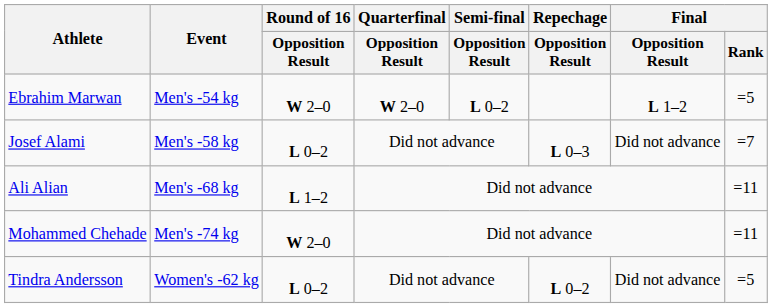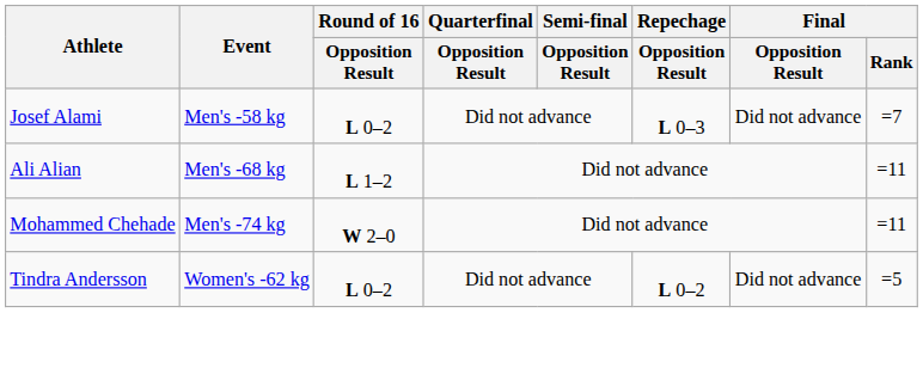 <table class=wikitable style=font-size:90%;text-align:center>
 <tr>
 <th rowspan=2>Athlete</th>
 <th rowspan=2>Event</th>
 <th>Round of 16</th>
 <th>Quarterfinal</th>
 <th>Semi-final</th>
 <th>Repechage</th>
 <th colspan="2">Final</th>
 </tr>
 <tr style=font-size:95%>
 <th>Opposition<br>Result</th>
 <th>Opposition<br>Result</th>
 <th>Opposition<br>Result</th>
 <th>Opposition<br>Result</th>
 <th>Opposition<br>Result</th>
 <th>Rank</th>
-</tr>
-<tr>
-<td align=left><a href='#'>Ebrahim Marwan</a></td>
-<td align=left><a href='#'>Men's -54 kg</a></td>
-<td><br><strong>W</strong> 2–0</td>
-<td><br><strong>W</strong> 2–0</td>
-<td><br><strong>L</strong> 0–2</td>
-<td></td>
-<td><br><strong>L</strong> 1–2</td>
-<td>=5</td>
 </tr>
 <tr>
 <td align=left><a href='#'>Josef Alami</a></td>
 <td align=left><a href='#'>Men's -58 kg</a></td>
 <td><br><strong>L</strong> 0–2</td>
 <td colspan=2>Did not advance</td>
 <td><br><strong>L</strong> 0–3</td>
 <td>Did not advance</td>
 <td>=7</td>
 </tr>
 <tr>
 <td align=left><a href='#'>Ali Alian</a></td>
 <td align=left><a href='#'>Men's -68 kg</a></td>
 <td><br><strong>L</strong> 1–2</td>
 <td colspan=4>Did not advance</td>
 <td>=11</td>
 </tr>
 <tr>
 <td align=left><a href='#'>Mohammed Chehade</a></td>
 <td align=left><a href='#'>Men's -74 kg</a></td>
 <td><br><strong>W</strong> 2–0</td>
 <td colspan=4>Did not advance</td>
 <td>=11</td>
 </tr>
 <tr>
 <td align=left><a href='#'>Tindra Andersson</a></td>
 <td align=left><a href='#'>Women's -62 kg</a></td>
 <td><br><strong>L</strong> 0–2</td>
 <td colspan=2>Did not advance</td>
 <td><br><strong>L</strong> 0–2</td>
 <td>Did not advance</td>
 <td>=5</td>
 </tr>
 </table>
